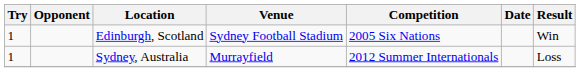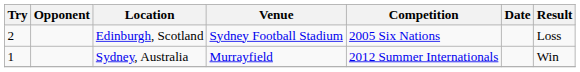 <table class="wikitable sortable">
 <tr>
 <th>Try</th>
 <th>Opponent</th>
 <th>Location</th>
 <th>Venue</th>
 <th>Competition</th>
 <th>Date</th>
 <th>Result</th>
 </tr>
 <tr>
-<td>1</td>
+<td>2</td>
 <td></td>
 <td><a href='#'>Edinburgh</a>, Scotland</td>
 <td><a href='#'>Sydney Football Stadium</a></td>
 <td><a href='#'>2005 Six Nations</a></td>
 <td></td>
-<td>Win</td>
+<td>Loss</td>
 </tr>
 <tr>
 <td>1</td>
 <td></td>
 <td><a href='#'>Sydney</a>, Australia</td>
 <td><a href='#'>Murrayfield</a></td>
 <td><a href='#'>2012 Summer Internationals</a></td>
 <td></td>
-<td>Loss</td>
+<td>Win</td>
 </tr>
 <tr>
 </tr>
 </table>
